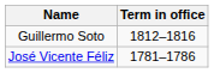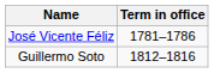 <table class="wikitable" style="text-align: center;">
 <tr>
 <th>Name</th>
 <th>Term in office</th>
 </tr>
 <tr>
+<td><a href='#'>José Vicente Féliz</a></td>
+<td>1781–1786</td>
+</tr>
+<tr>
 <td>Guillermo Soto</td>
 <td>1812–1816</td>
 </tr>
-<tr>
-<td><a href='#'>José Vicente Féliz</a></td>
-<td>1781–1786</td>
-</tr>
 </table>
